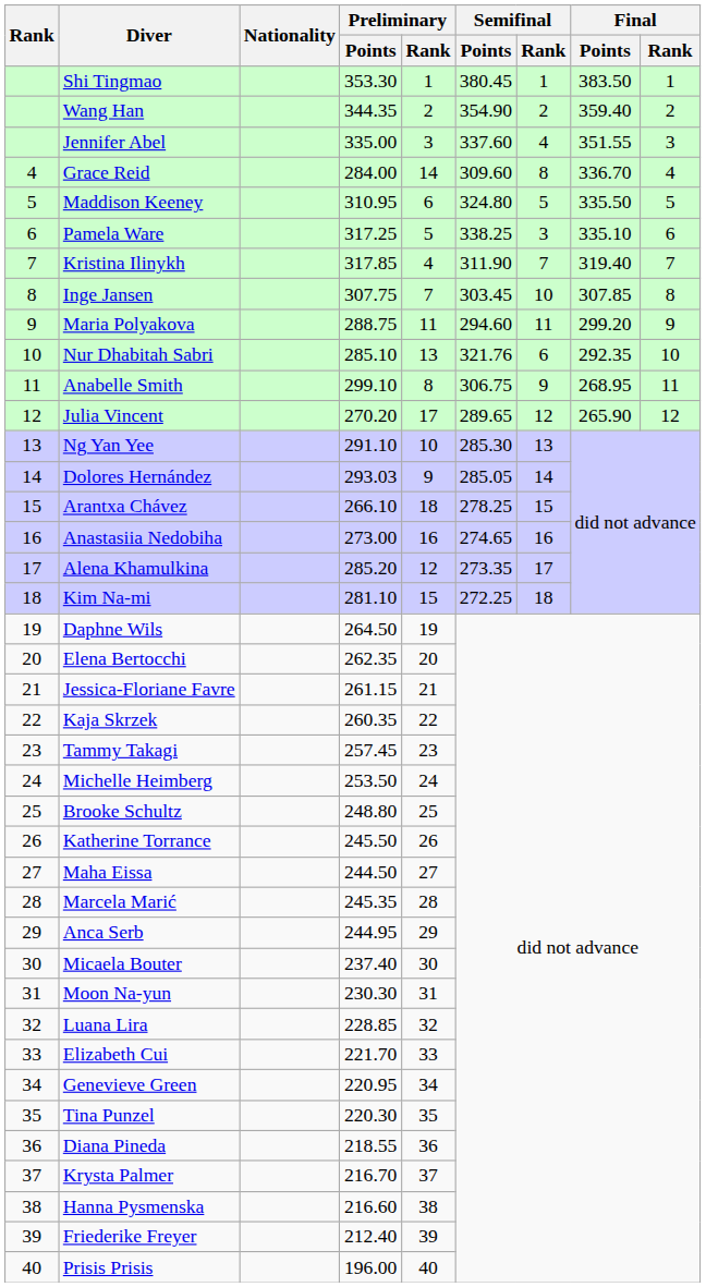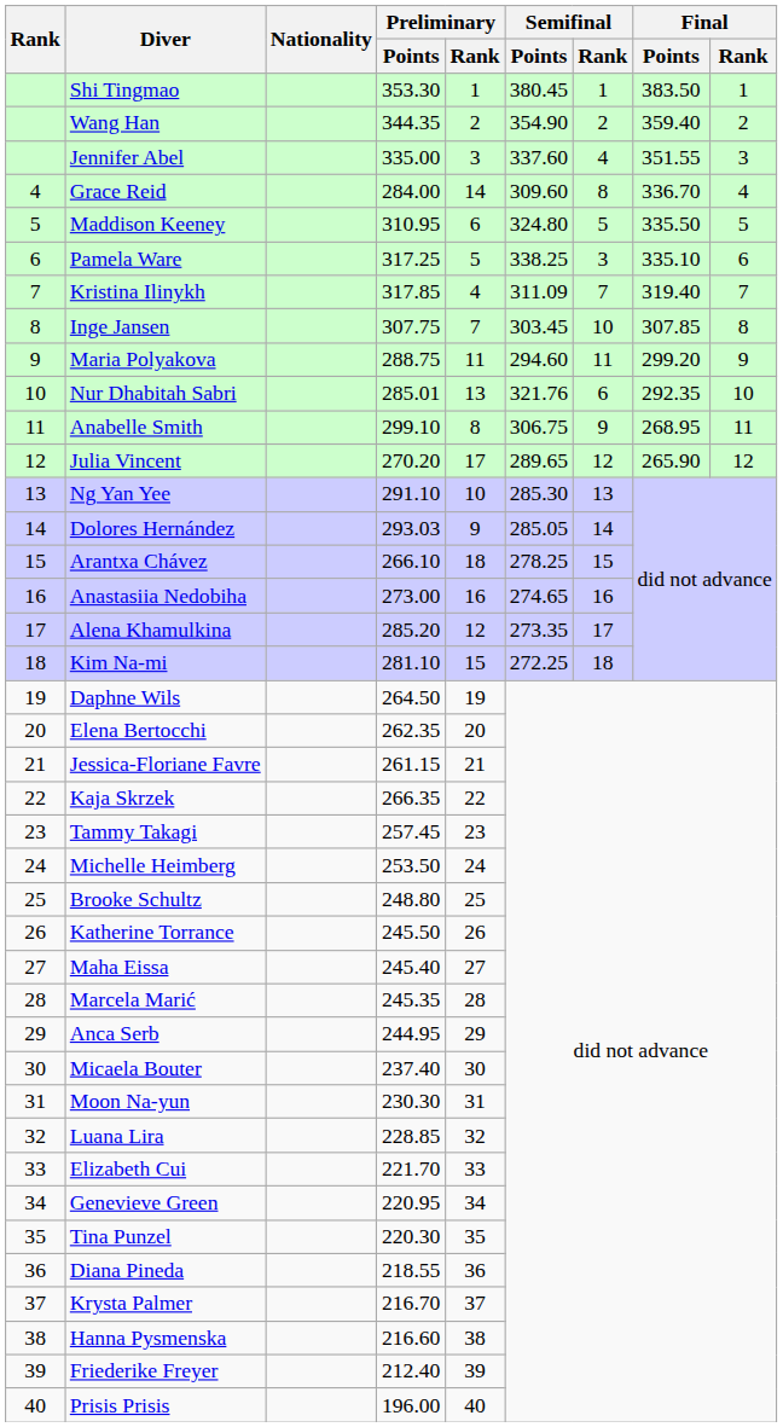 <table class="wikitable sortable" style="text-align:center">
 <tr>
 <th rowspan=2>Rank</th>
 <th rowspan=2>Diver</th>
 <th rowspan=2>Nationality</th>
 <th colspan=2>Preliminary</th>
 <th colspan=2>Semifinal</th>
 <th colspan=2>Final</th>
 </tr>
 <tr>
 <th>Points</th>
 <th>Rank</th>
 <th>Points</th>
 <th>Rank</th>
 <th>Points</th>
 <th>Rank</th>
 </tr>
 <tr bgcolor=ccffcc>
 <td></td>
 <td align=left><a href='#'>Shi Tingmao</a></td>
 <td align=left></td>
 <td>353.30</td>
 <td>1</td>
 <td>380.45</td>
 <td>1</td>
 <td>383.50</td>
 <td>1</td>
 </tr>
 <tr bgcolor=ccffcc>
 <td></td>
 <td align=left><a href='#'>Wang Han</a></td>
 <td align=left></td>
 <td>344.35</td>
 <td>2</td>
 <td>354.90</td>
 <td>2</td>
 <td>359.40</td>
 <td>2</td>
 </tr>
 <tr bgcolor=ccffcc>
 <td></td>
 <td align=left><a href='#'>Jennifer Abel</a></td>
 <td align=left></td>
 <td>335.00</td>
 <td>3</td>
 <td>337.60</td>
 <td>4</td>
 <td>351.55</td>
 <td>3</td>
 </tr>
 <tr bgcolor=ccffcc>
 <td>4</td>
 <td align=left><a href='#'>Grace Reid</a></td>
 <td align=left></td>
 <td>284.00</td>
 <td>14</td>
 <td>309.60</td>
 <td>8</td>
 <td>336.70</td>
 <td>4</td>
 </tr>
 <tr bgcolor=ccffcc>
 <td>5</td>
 <td align=left><a href='#'>Maddison Keeney</a></td>
 <td align=left></td>
 <td>310.95</td>
 <td>6</td>
 <td>324.80</td>
 <td>5</td>
 <td>335.50</td>
 <td>5</td>
 </tr>
 <tr bgcolor=ccffcc>
 <td>6</td>
 <td align=left><a href='#'>Pamela Ware</a></td>
 <td align=left></td>
 <td>317.25</td>
 <td>5</td>
 <td>338.25</td>
 <td>3</td>
 <td>335.10</td>
 <td>6</td>
 </tr>
 <tr bgcolor=ccffcc>
 <td>7</td>
 <td align=left><a href='#'>Kristina Ilinykh</a></td>
 <td align=left></td>
 <td>317.85</td>
 <td>4</td>
-<td>311.90</td>
+<td>311.09</td>
 <td>7</td>
 <td>319.40</td>
 <td>7</td>
 </tr>
 <tr bgcolor=ccffcc>
 <td>8</td>
 <td align=left><a href='#'>Inge Jansen</a></td>
 <td align=left></td>
 <td>307.75</td>
 <td>7</td>
 <td>303.45</td>
 <td>10</td>
 <td>307.85</td>
 <td>8</td>
 </tr>
 <tr bgcolor=ccffcc>
 <td>9</td>
 <td align=left><a href='#'>Maria Polyakova</a></td>
 <td align=left></td>
 <td>288.75</td>
 <td>11</td>
 <td>294.60</td>
 <td>11</td>
 <td>299.20</td>
 <td>9</td>
 </tr>
 <tr bgcolor=ccffcc>
 <td>10</td>
 <td align=left><a href='#'>Nur Dhabitah Sabri</a></td>
 <td align=left></td>
-<td>285.10</td>
+<td>285.01</td>
 <td>13</td>
 <td>321.76</td>
 <td>6</td>
 <td>292.35</td>
 <td>10</td>
 </tr>
 <tr bgcolor=ccffcc>
 <td>11</td>
 <td align=left><a href='#'>Anabelle Smith</a></td>
 <td align=left></td>
 <td>299.10</td>
 <td>8</td>
 <td>306.75</td>
 <td>9</td>
 <td>268.95</td>
 <td>11</td>
 </tr>
 <tr bgcolor=ccffcc>
 <td>12</td>
 <td align=left><a href='#'>Julia Vincent</a></td>
 <td align=left></td>
 <td>270.20</td>
 <td>17</td>
 <td>289.65</td>
 <td>12</td>
 <td>265.90</td>
 <td>12</td>
 </tr>
 <tr bgcolor=ccccff>
 <td>13</td>
 <td align=left><a href='#'>Ng Yan Yee</a></td>
 <td align=left></td>
 <td>291.10</td>
 <td>10</td>
 <td>285.30</td>
 <td>13</td>
 <td rowspan=6 colspan=2>did not advance</td>
 </tr>
 <tr bgcolor=ccccff>
 <td>14</td>
 <td align=left><a href='#'>Dolores Hernández</a></td>
 <td align=left></td>
 <td>293.03</td>
 <td>9</td>
 <td>285.05</td>
 <td>14</td>
 </tr>
 <tr bgcolor=ccccff>
 <td>15</td>
 <td align=left><a href='#'>Arantxa Chávez</a></td>
 <td align=left></td>
 <td>266.10</td>
 <td>18</td>
 <td>278.25</td>
 <td>15</td>
 </tr>
 <tr bgcolor=ccccff>
 <td>16</td>
 <td align=left><a href='#'>Anastasiia Nedobiha</a></td>
 <td align=left></td>
 <td>273.00</td>
 <td>16</td>
 <td>274.65</td>
 <td>16</td>
 </tr>
 <tr bgcolor=ccccff>
 <td>17</td>
 <td align=left><a href='#'>Alena Khamulkina</a></td>
 <td align=left></td>
 <td>285.20</td>
 <td>12</td>
 <td>273.35</td>
 <td>17</td>
 </tr>
 <tr bgcolor=ccccff>
 <td>18</td>
 <td align=left><a href='#'>Kim Na-mi</a></td>
 <td align=left></td>
 <td>281.10</td>
 <td>15</td>
 <td>272.25</td>
 <td>18</td>
 </tr>
 <tr>
 <td>19</td>
 <td align=left><a href='#'>Daphne Wils</a></td>
 <td align=left></td>
 <td>264.50</td>
 <td>19</td>
 <td rowspan=22 colspan=4>did not advance</td>
 </tr>
 <tr>
 <td>20</td>
 <td align=left><a href='#'>Elena Bertocchi</a></td>
 <td align=left></td>
 <td>262.35</td>
 <td>20</td>
 </tr>
 <tr>
 <td>21</td>
 <td align=left><a href='#'>Jessica-Floriane Favre</a></td>
 <td align=left></td>
 <td>261.15</td>
 <td>21</td>
 </tr>
 <tr>
 <td>22</td>
 <td align=left><a href='#'>Kaja Skrzek</a></td>
 <td align=left></td>
-<td>260.35</td>
+<td>266.35</td>
 <td>22</td>
 </tr>
 <tr>
 <td>23</td>
 <td align=left><a href='#'>Tammy Takagi</a></td>
 <td align=left></td>
 <td>257.45</td>
 <td>23</td>
 </tr>
 <tr>
 <td>24</td>
 <td align=left><a href='#'>Michelle Heimberg</a></td>
 <td align=left></td>
 <td>253.50</td>
 <td>24</td>
 </tr>
 <tr>
 <td>25</td>
 <td align=left><a href='#'>Brooke Schultz</a></td>
 <td align=left></td>
 <td>248.80</td>
 <td>25</td>
 </tr>
 <tr>
 <td>26</td>
 <td align=left><a href='#'>Katherine Torrance</a></td>
 <td align=left></td>
 <td>245.50</td>
 <td>26</td>
 </tr>
 <tr>
 <td>27</td>
 <td align=left><a href='#'>Maha Eissa</a></td>
 <td align=left></td>
-<td>244.50</td>
+<td>245.40</td>
 <td>27</td>
 </tr>
 <tr>
 <td>28</td>
 <td align=left><a href='#'>Marcela Marić</a></td>
 <td align=left></td>
 <td>245.35</td>
 <td>28</td>
 </tr>
 <tr>
 <td>29</td>
 <td align=left><a href='#'>Anca Serb</a></td>
 <td align=left></td>
 <td>244.95</td>
 <td>29</td>
 </tr>
 <tr>
 <td>30</td>
 <td align=left><a href='#'>Micaela Bouter</a></td>
 <td align=left></td>
 <td>237.40</td>
 <td>30</td>
 </tr>
 <tr>
 <td>31</td>
 <td align=left><a href='#'>Moon Na-yun</a></td>
 <td align=left></td>
 <td>230.30</td>
 <td>31</td>
 </tr>
 <tr>
 <td>32</td>
 <td align=left><a href='#'>Luana Lira</a></td>
 <td align=left></td>
 <td>228.85</td>
 <td>32</td>
 </tr>
 <tr>
 <td>33</td>
 <td align=left><a href='#'>Elizabeth Cui</a></td>
 <td align=left></td>
 <td>221.70</td>
 <td>33</td>
 </tr>
 <tr>
 <td>34</td>
 <td align=left><a href='#'>Genevieve Green</a></td>
 <td align=left></td>
 <td>220.95</td>
 <td>34</td>
 </tr>
 <tr>
 <td>35</td>
 <td align=left><a href='#'>Tina Punzel</a></td>
 <td align=left></td>
 <td>220.30</td>
 <td>35</td>
 </tr>
 <tr>
 <td>36</td>
 <td align=left><a href='#'>Diana Pineda</a></td>
 <td align=left></td>
 <td>218.55</td>
 <td>36</td>
 </tr>
 <tr>
 <td>37</td>
 <td align=left><a href='#'>Krysta Palmer</a></td>
 <td align=left></td>
 <td>216.70</td>
 <td>37</td>
 </tr>
 <tr>
 <td>38</td>
 <td align=left><a href='#'>Hanna Pysmenska</a></td>
 <td align=left></td>
 <td>216.60</td>
 <td>38</td>
 </tr>
 <tr>
 <td>39</td>
 <td align=left><a href='#'>Friederike Freyer</a></td>
 <td align=left></td>
 <td>212.40</td>
 <td>39</td>
 </tr>
 <tr>
 <td>40</td>
 <td align=left><a href='#'>Prisis Prisis</a></td>
 <td align=left></td>
 <td>196.00</td>
 <td>40</td>
 </tr>
 </table>
